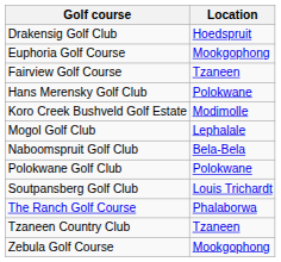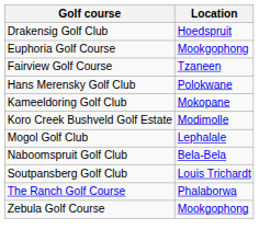 <table class="wikitable sortable">
 <tr>
 <th>Golf course</th>
 <th>Location</th>
 </tr>
 <tr>
 <td>Drakensig Golf Club</td>
 <td><a href='#'>Hoedspruit</a></td>
 </tr>
 <tr>
 <td>Euphoria Golf Course</td>
 <td><a href='#'>Mookgophong</a></td>
 </tr>
 <tr>
 <td>Fairview Golf Course</td>
 <td><a href='#'>Tzaneen</a></td>
 </tr>
 <tr>
 <td>Hans Merensky Golf Club</td>
 <td><a href='#'>Polokwane</a></td>
 </tr>
 <tr>
+<td>Kameeldoring Golf Club</td>
+<td><a href='#'>Mokopane</a></td>
+</tr>
+<tr>
 <td>Koro Creek Bushveld Golf Estate</td>
 <td><a href='#'>Modimolle</a></td>
 </tr>
 <tr>
 <td>Mogol Golf Club</td>
 <td><a href='#'>Lephalale</a></td>
 </tr>
 <tr>
 <td>Naboomspruit Golf Club</td>
 <td><a href='#'>Bela-Bela</a></td>
 </tr>
 <tr>
-<td>Polokwane Golf Club</td>
-<td><a href='#'>Polokwane</a></td>
-</tr>
-<tr>
 <td>Soutpansberg Golf Club</td>
 <td><a href='#'>Louis Trichardt</a></td>
 </tr>
 <tr>
 <td><a href='#'>The Ranch Golf Course</a></td>
 <td><a href='#'>Phalaborwa</a></td>
 </tr>
 <tr>
-<td>Tzaneen Country Club</td>
-<td><a href='#'>Tzaneen</a></td>
-</tr>
-<tr>
 <td>Zebula Golf Course</td>
 <td><a href='#'>Mookgophong</a></td>
 </tr>
 </table>
